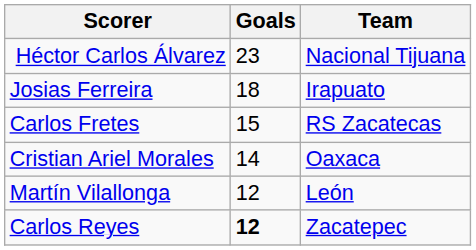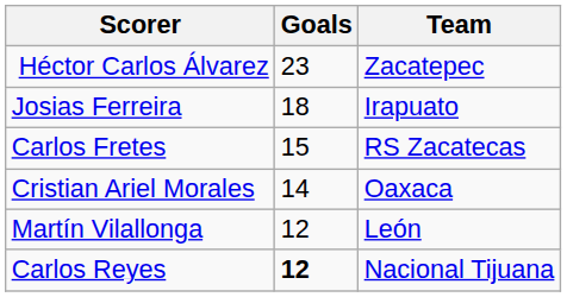 <table class="wikitable">
 <tr>
 <th>Scorer</th>
 <th>Goals</th>
 <th>Team</th>
 </tr>
 <tr>
 <td> <a href='#'>Héctor Carlos Álvarez</a></td>
 <td>23</td>
-<td><a href='#'>Nacional Tijuana</a></td>
+<td><a href='#'>Zacatepec</a></td>
 </tr>
 <tr>
 <td> <a href='#'>Josias Ferreira</a></td>
 <td>18</td>
 <td><a href='#'>Irapuato</a></td>
 </tr>
 <tr>
 <td> <a href='#'>Carlos Fretes</a></td>
 <td>15</td>
 <td><a href='#'>RS Zacatecas</a></td>
 </tr>
 <tr>
 <td> <a href='#'>Cristian Ariel Morales</a></td>
 <td>14</td>
 <td><a href='#'>Oaxaca</a></td>
 </tr>
 <tr>
 <td> <a href='#'>Martín Vilallonga</a></td>
 <td>12</td>
 <td><a href='#'>León</a></td>
 </tr>
 <tr>
 <td> <a href='#'>Carlos Reyes</a></td>
 <td><strong>12</strong></td>
-<td><a href='#'>Zacatepec</a></td>
+<td><a href='#'>Nacional Tijuana</a></td>
 </tr>
 </table>
